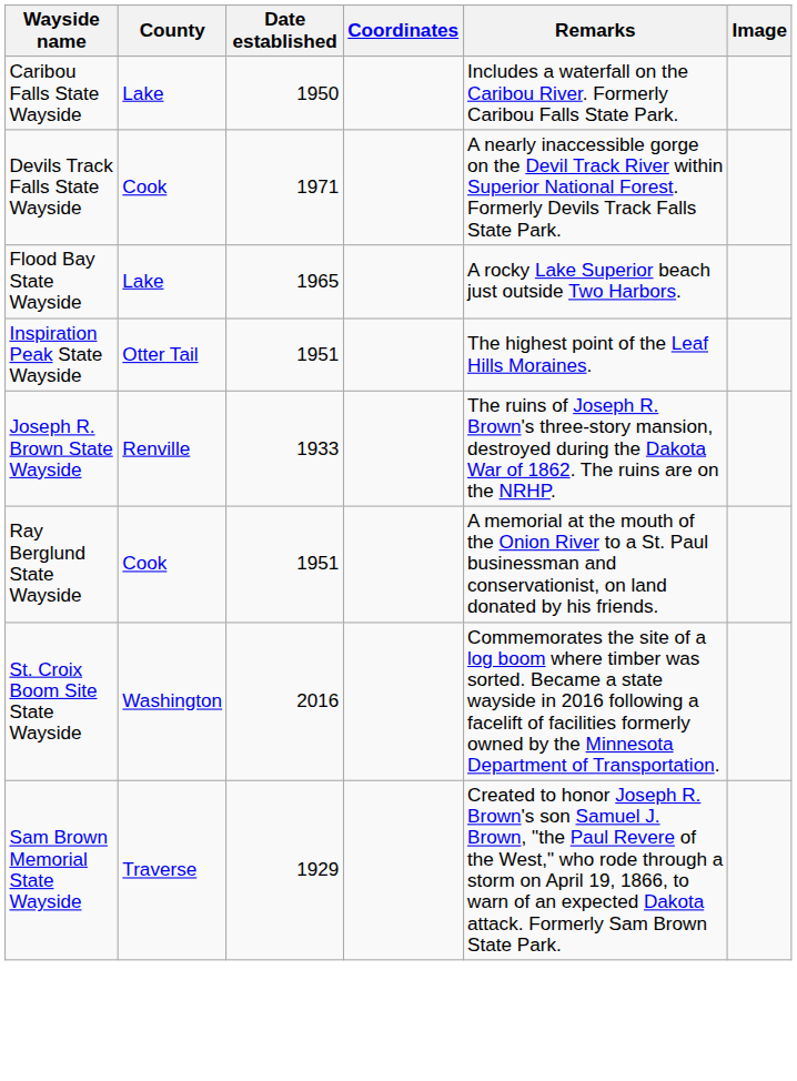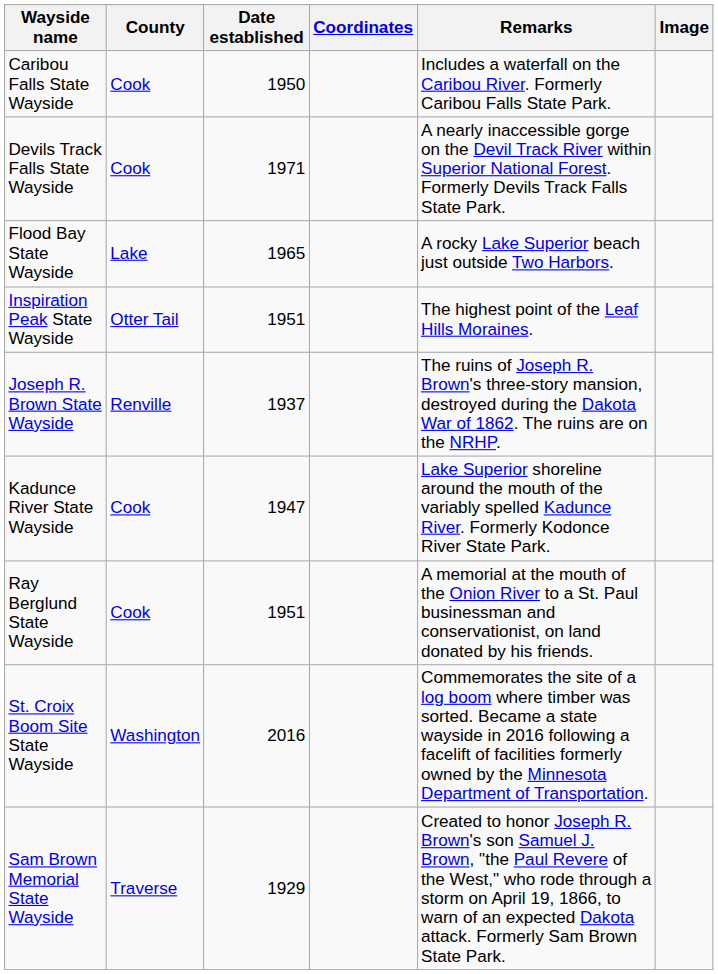 <table class="wikitable sortable" style="width:75%">
 <tr>
 <th style="width:*;">Wayside name</th>
 <th style="width:*;">County</th>
 <th style="width:*;">Date established</th>
 <th style="width:*;"><strong><a href='#'>Coordinates</a></strong></th>
 <th style="width:*;" class="unsortable">Remarks</th>
 <th style="width:*;" class="unsortable">Image</th>
 </tr>
 <tr>
 <td>Caribou Falls State Wayside</td>
-<td><a href='#'>Lake</a></td>
+<td><a href='#'>Cook</a></td>
 <td align=right>1950</td>
 <td></td>
 <td>Includes a waterfall on the <a href='#'>Caribou River</a>. Formerly Caribou Falls State Park.</td>
 <td></td>
 </tr>
 <tr>
 <td>Devils Track Falls State Wayside</td>
 <td><a href='#'>Cook</a></td>
 <td align=right>1971</td>
 <td></td>
 <td>A nearly inaccessible gorge on the <a href='#'>Devil Track River</a> within <a href='#'>Superior National Forest</a>. Formerly Devils Track Falls State Park.</td>
 <td></td>
 </tr>
 <tr>
 <td>Flood Bay State Wayside</td>
 <td><a href='#'>Lake</a></td>
 <td align=right>1965</td>
 <td></td>
 <td>A rocky <a href='#'>Lake Superior</a> beach just outside <a href='#'>Two Harbors</a>.</td>
 <td></td>
 </tr>
 <tr>
 <td><a href='#'>Inspiration Peak</a> State Wayside</td>
 <td><a href='#'>Otter Tail</a></td>
 <td align=right>1951</td>
 <td></td>
 <td>The highest point of the <a href='#'>Leaf Hills Moraines</a>.</td>
 <td></td>
 </tr>
 <tr>
 <td><a href='#'>Joseph R. Brown State Wayside</a></td>
 <td><a href='#'>Renville</a></td>
-<td align=right>1933</td>
+<td align=right>1937</td>
 <td></td>
 <td>The ruins of <a href='#'>Joseph R. Brown</a>'s three-story mansion, destroyed during the <a href='#'>Dakota War of 1862</a>.  The ruins are on the <a href='#'>NRHP</a>.</td>
+<td></td>
+</tr>
+<tr>
+<td>Kadunce River State Wayside</td>
+<td><a href='#'>Cook</a></td>
+<td align=right>1947</td>
+<td></td>
+<td><a href='#'>Lake Superior</a> shoreline around the mouth of the variably spelled <a href='#'>Kadunce River</a>. Formerly Kodonce River State Park.</td>
 <td></td>
 </tr>
 <tr>
 <td>Ray Berglund State Wayside</td>
 <td><a href='#'>Cook</a></td>
 <td align=right>1951</td>
 <td></td>
 <td>A memorial at the mouth of the <a href='#'>Onion River</a> to a St. Paul businessman and conservationist, on land donated by his friends.</td>
 <td></td>
 </tr>
 <tr>
 <td><a href='#'>St. Croix Boom Site</a> State Wayside</td>
 <td><a href='#'>Washington</a></td>
 <td align=right>2016</td>
 <td></td>
 <td>Commemorates the site of a <a href='#'>log boom</a> where timber was sorted. Became a state wayside in 2016 following a facelift of facilities formerly owned by the <a href='#'>Minnesota Department of Transportation</a>.</td>
 <td></td>
 </tr>
 <tr>
 <td><a href='#'>Sam Brown Memorial State Wayside</a></td>
 <td><a href='#'>Traverse</a></td>
 <td align=right>1929</td>
 <td></td>
 <td>Created to honor <a href='#'>Joseph R. Brown</a>'s son <a href='#'>Samuel J. Brown</a>, "the <a href='#'>Paul Revere</a> of the West," who rode  through a storm on April 19, 1866, to warn of an expected <a href='#'>Dakota</a> attack. Formerly Sam Brown State Park.</td>
 <td></td>
 </tr>
 </table>
